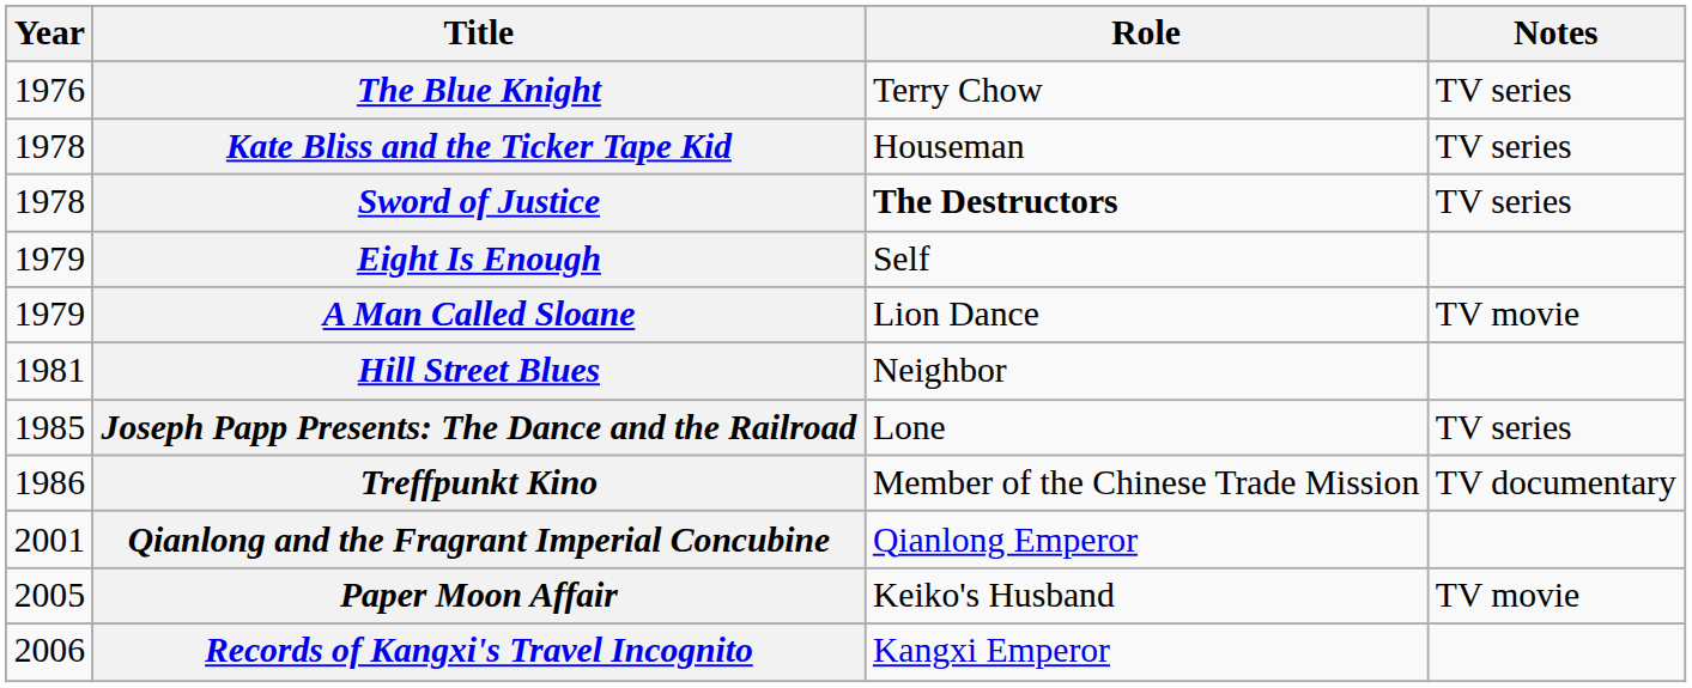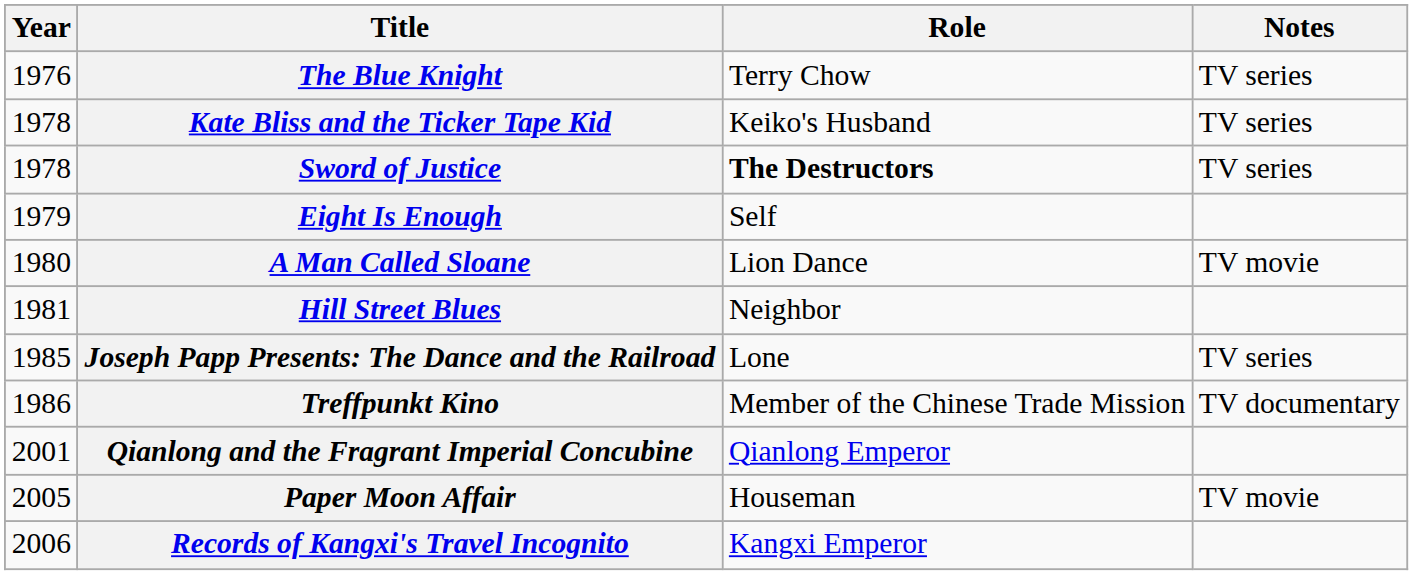 <table class="wikitable plainrowheaders sortable">
 <tr>
 <th scope="col">Year</th>
 <th scope="col">Title</th>
 <th scope="col">Role</th>
 <th scope="col" class="unsortable">Notes</th>
 </tr>
 <tr>
 <td>1976</td>
 <th scope="row"><em><a href='#'>The Blue Knight</a></em></th>
 <td>Terry Chow</td>
 <td>TV series</td>
 </tr>
 <tr>
 <td>1978</td>
 <th scope="row"><em><a href='#'>Kate Bliss and the Ticker Tape Kid</a></em></th>
-<td>Houseman</td>
+<td>Keiko's Husband</td>
 <td>TV series</td>
 </tr>
 <tr>
 <td>1978</td>
 <th scope="row"><em><a href='#'>Sword of Justice</a></em></th>
 <td><strong>The Destructors</strong></td>
 <td>TV series</td>
 </tr>
 <tr>
 <td>1979</td>
 <th scope="row"><em><a href='#'>Eight Is Enough</a></em></th>
 <td>Self</td>
 <td></td>
 </tr>
 <tr>
-<td>1979</td>
+<td>1980</td>
 <th scope="row"><em><a href='#'>A Man Called Sloane</a></em></th>
 <td>Lion Dance</td>
 <td>TV movie</td>
 </tr>
 <tr>
 <td>1981</td>
 <th scope="row"><em><a href='#'>Hill Street Blues</a></em></th>
 <td>Neighbor</td>
 <td></td>
 </tr>
 <tr>
 <td>1985</td>
 <th scope="row"><em>Joseph Papp Presents: The Dance and the Railroad</em></th>
 <td>Lone</td>
 <td>TV series</td>
 </tr>
 <tr>
 <td>1986</td>
 <th scope="row"><em>Treffpunkt Kino</em></th>
 <td>Member of the Chinese Trade Mission</td>
 <td>TV documentary</td>
 </tr>
 <tr>
 <td>2001</td>
 <th scope="row"><em>Qianlong and the Fragrant Imperial Concubine</em></th>
 <td><a href='#'>Qianlong Emperor</a></td>
 <td></td>
 </tr>
 <tr>
 <td>2005</td>
 <th scope="row"><em>Paper Moon Affair</em></th>
-<td>Keiko's Husband</td>
+<td>Houseman</td>
 <td>TV movie</td>
 </tr>
 <tr>
 <td>2006</td>
 <th scope="row"><em><a href='#'>Records of Kangxi's Travel Incognito</a></em></th>
 <td><a href='#'>Kangxi Emperor</a></td>
 <td></td>
 </tr>
 </table>
